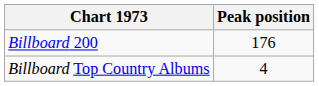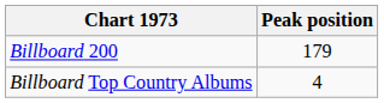 <table class="wikitable">
 <tr>
 <th>Chart 1973</th>
 <th>Peak position</th>
 </tr>
 <tr>
 <td><a href='#'><em>Billboard</em> 200</a></td>
-<td align="center">176</td>
+<td align="center">179</td>
 </tr>
 <tr>
 <td><em>Billboard</em> <a href='#'>Top Country Albums</a></td>
 <td align="center">4</td>
 </tr>
 </table>
